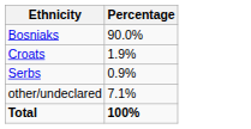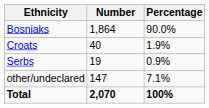 <table class="wikitable">
 <tr>
 <th width="100px">Ethnicity</th>
+<th width="80px">Number</th>
 <th width="80px">Percentage</th>
 </tr>
 <tr>
 <td><a href='#'>Bosniaks</a></td>
+<td>1,864</td>
 <td>90.0%</td>
 </tr>
 <tr>
 <td><a href='#'>Croats</a></td>
+<td>40</td>
 <td>1.9%</td>
 </tr>
 <tr>
 <td><a href='#'>Serbs</a></td>
+<td>19</td>
 <td>0.9%</td>
 </tr>
 <tr>
 <td>other/undeclared</td>
+<td>147</td>
 <td>7.1%</td>
 </tr>
 <tr>
 <td><strong>Total</strong></td>
+<td><strong>2,070</strong></td>
 <td><strong>100%</strong></td>
 </tr>
 </table>
